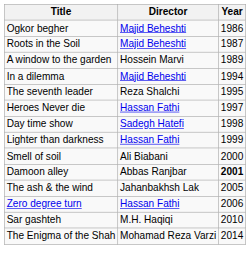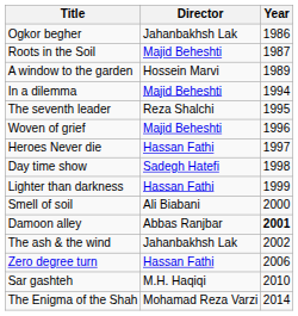 <table class="wikitable">
 <tr>
 <th>Title</th>
 <th>Director</th>
 <th>Year</th>
 </tr>
 <tr>
 <td>Ogkor begher</td>
-<td><a href='#'>Majid Beheshti</a></td>
+<td>Jahanbakhsh Lak</td>
 <td>1986</td>
 </tr>
 <tr>
 <td>Roots in the Soil</td>
 <td><a href='#'>Majid Beheshti</a></td>
 <td>1987</td>
 </tr>
 <tr>
 <td>A window to the garden</td>
 <td>Hossein Marvi</td>
 <td>1989</td>
 </tr>
 <tr>
 <td>In a dilemma</td>
 <td><a href='#'>Majid Beheshti</a></td>
 <td>1994</td>
 </tr>
 <tr>
 <td>The seventh leader</td>
 <td>Reza Shalchi</td>
 <td>1995</td>
+</tr>
+<tr>
+<td>Woven of grief</td>
+<td><a href='#'>Majid Beheshti</a></td>
+<td>1996</td>
 </tr>
 <tr>
 <td>Heroes Never die</td>
 <td><a href='#'>Hassan Fathi</a></td>
 <td>1997</td>
 </tr>
 <tr>
 <td>Day time show</td>
 <td><a href='#'>Sadegh Hatefi</a></td>
 <td>1998</td>
 </tr>
 <tr>
 <td>Lighter than darkness</td>
 <td><a href='#'>Hassan Fathi</a></td>
 <td>1999</td>
 </tr>
 <tr>
 <td>Smell of soil</td>
 <td>Ali Biabani</td>
 <td>2000</td>
 </tr>
 <tr>
 <td>Damoon alley</td>
 <td>Abbas Ranjbar</td>
 <td><strong>2001</strong></td>
 </tr>
 <tr>
 <td>The ash & the wind</td>
 <td>Jahanbakhsh Lak</td>
-<td>2005</td>
+<td>2002</td>
 </tr>
 <tr>
 <td><a href='#'>Zero degree turn</a></td>
 <td><a href='#'>Hassan Fathi</a></td>
 <td>2006</td>
 </tr>
 <tr>
 <td>Sar gashteh</td>
 <td>M.H. Haqiqi</td>
 <td>2010</td>
 </tr>
 <tr>
 <td>The Enigma of the Shah</td>
 <td>Mohamad Reza Varzi</td>
 <td>2014</td>
 </tr>
 </table>
